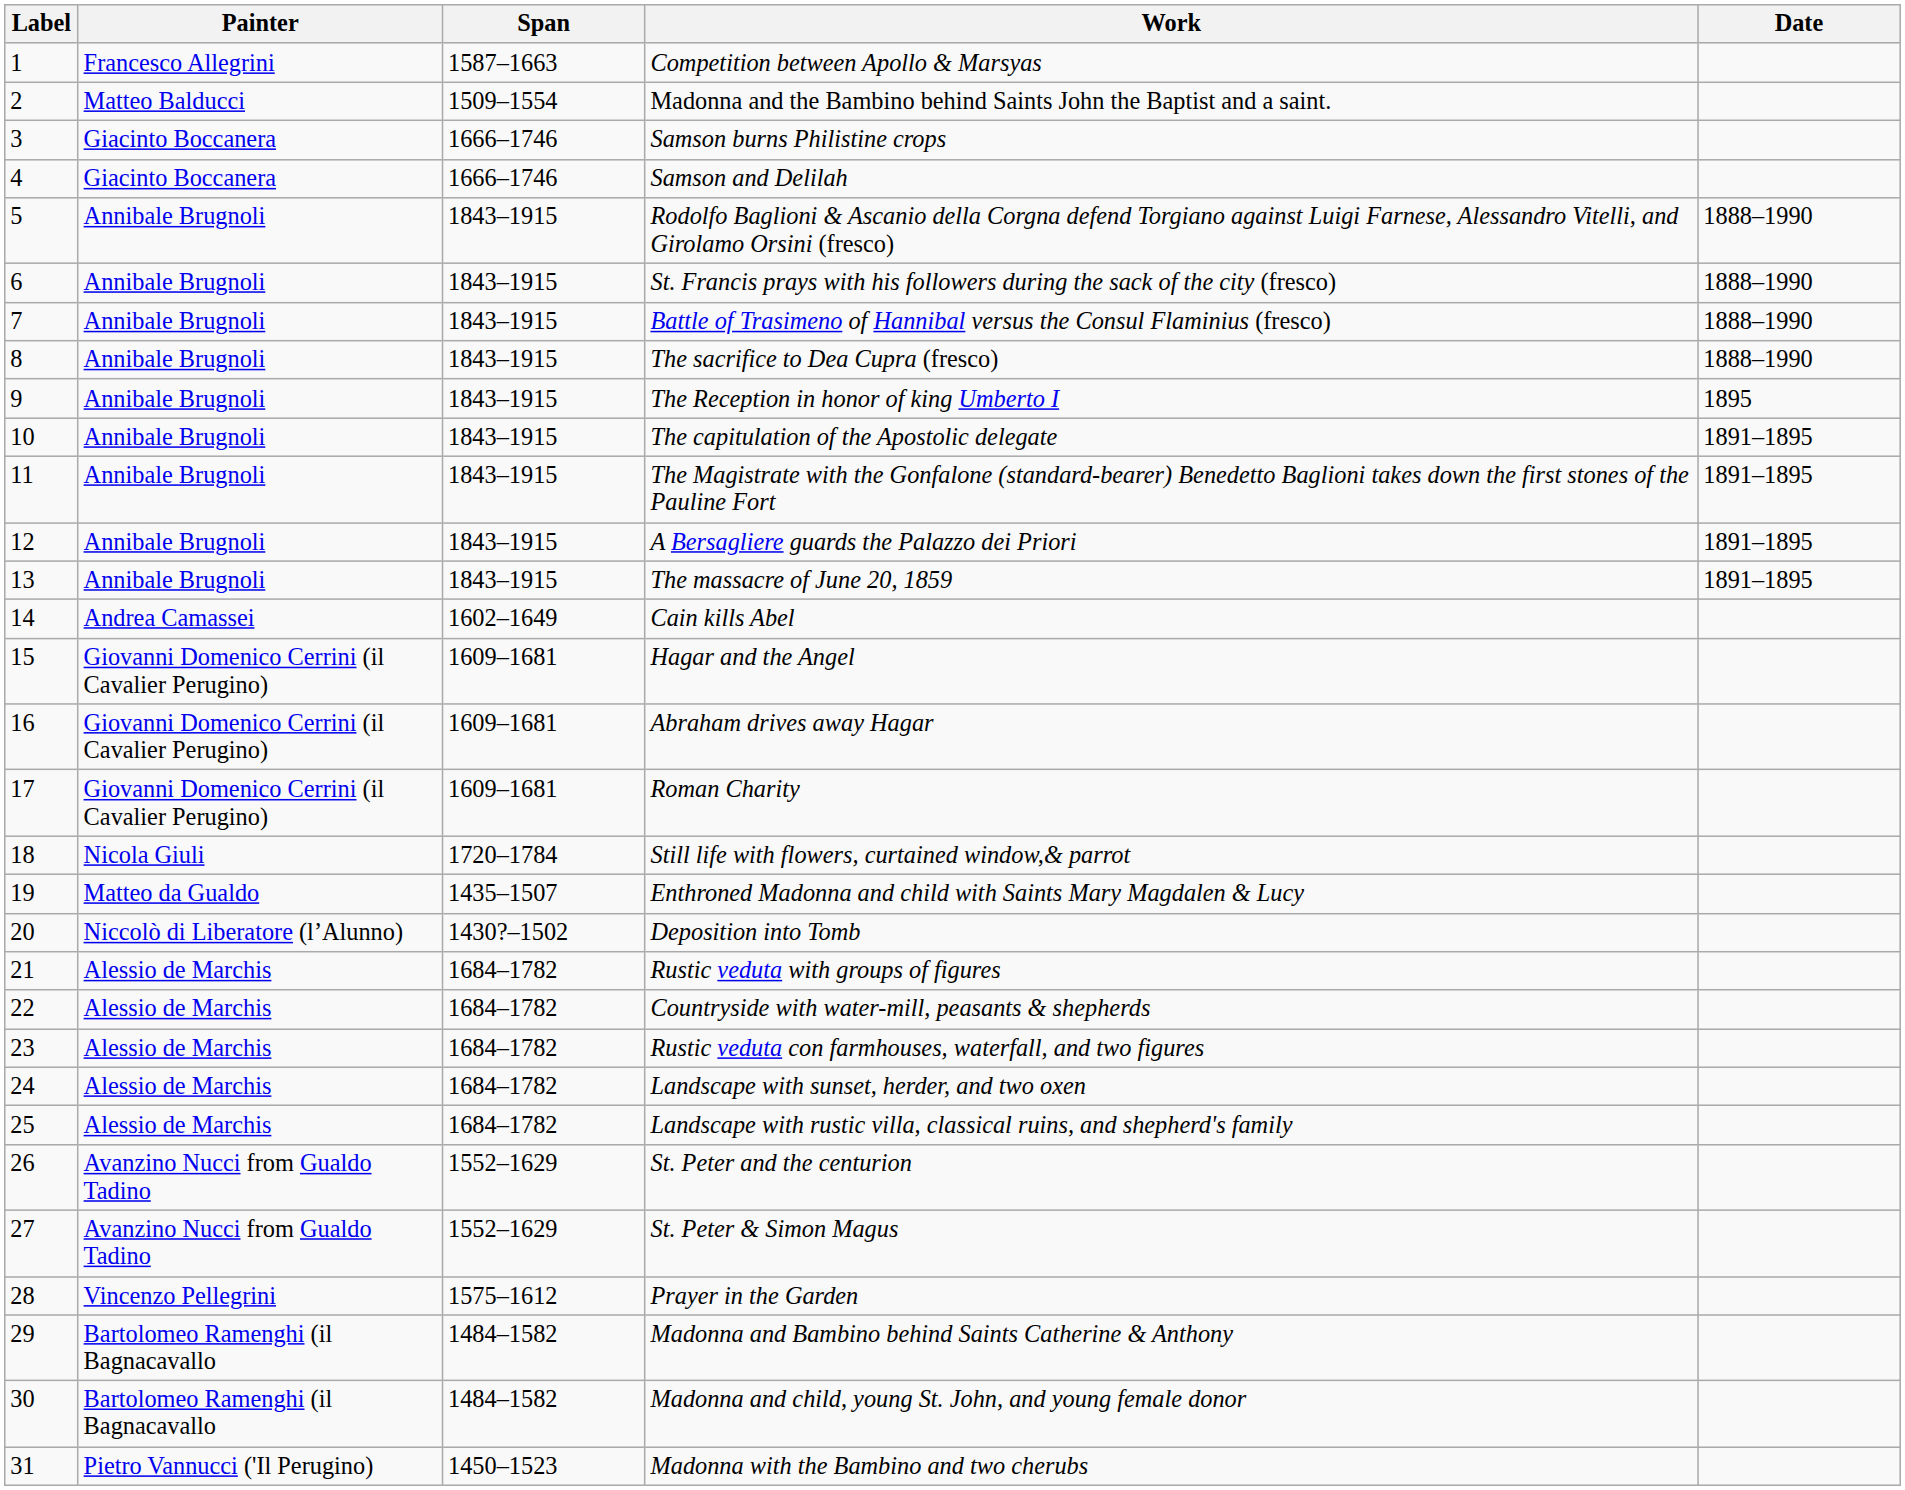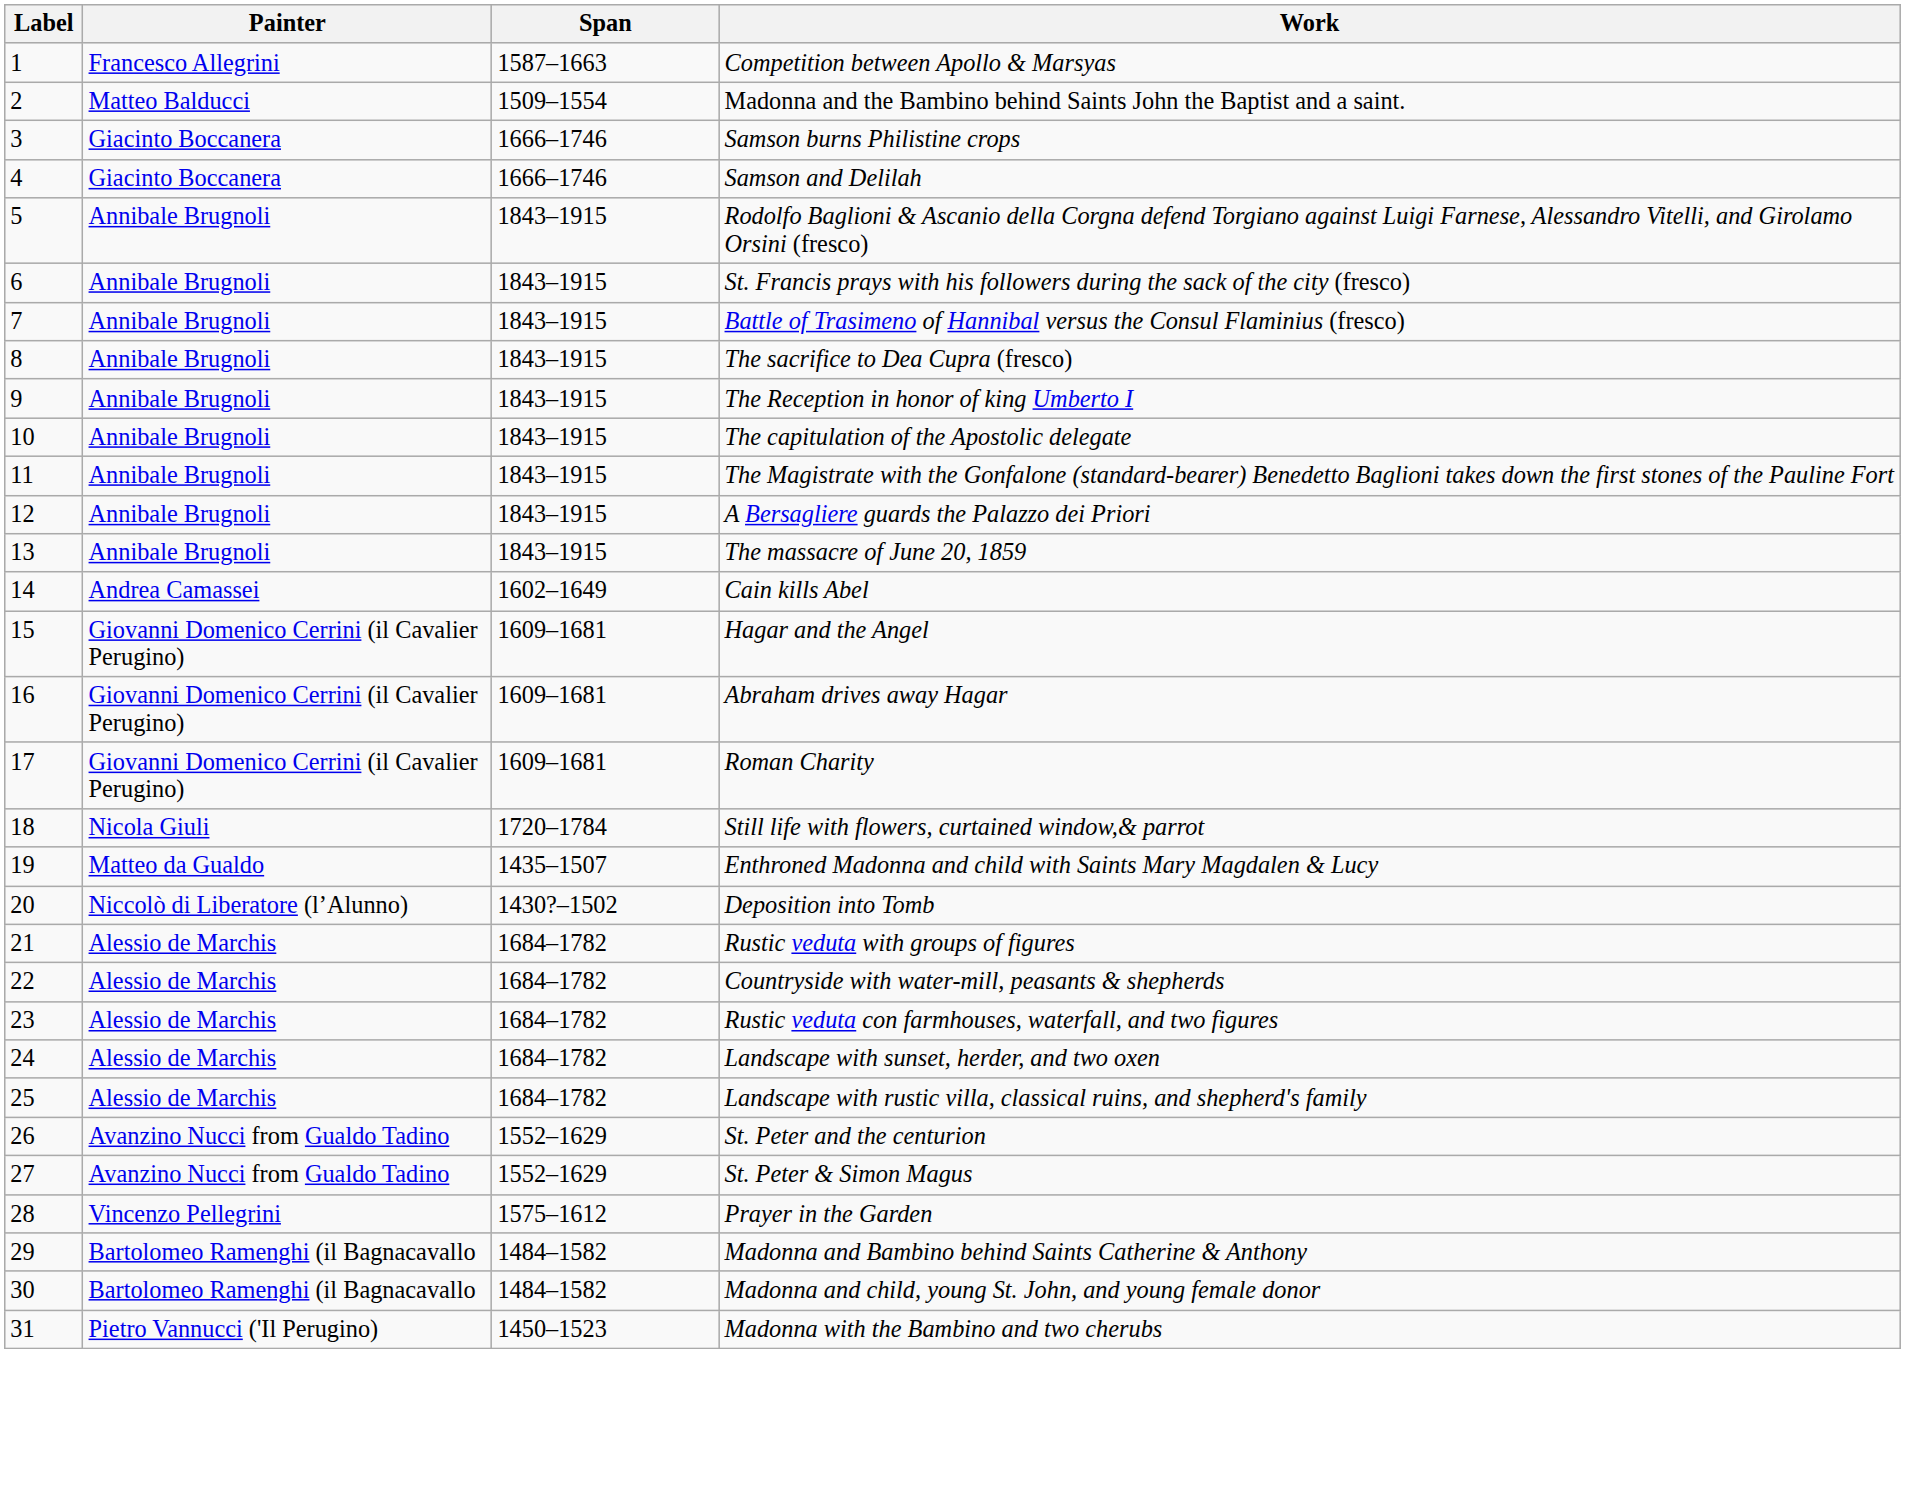 <table class=wikitable>
 <tr>
 <th width="2%">Label</th>
 <th width="18%">Painter</th>
 <th width="10%">Span</th>
 <th width="52%">Work</th>
-<th width="10%">Date</th>
 </tr>
 <tr valign="top">
 <td>1</td>
 <td><a href='#'>Francesco Allegrini</a></td>
 <td>1587–1663</td>
 <td><em>Competition between Apollo & Marsyas</em></td>
-<td></td>
 </tr>
 <tr valign="top">
 <td>2</td>
 <td><a href='#'>Matteo Balducci</a></td>
 <td>1509–1554</td>
 <td>Madonna and the Bambino behind Saints John the Baptist and a saint.</td>
-<td></td>
 </tr>
 <tr valign="top">
 <td>3</td>
 <td><a href='#'>Giacinto Boccanera</a></td>
 <td>1666–1746</td>
 <td><em>Samson burns Philistine crops</em></td>
-<td></td>
 </tr>
 <tr valign="top">
 <td>4</td>
 <td><a href='#'>Giacinto Boccanera</a></td>
 <td>1666–1746</td>
 <td><em>Samson and Delilah</em></td>
-<td></td>
 </tr>
 <tr valign="top">
 <td>5</td>
 <td><a href='#'>Annibale Brugnoli</a></td>
 <td>1843–1915</td>
 <td><em>Rodolfo Baglioni & Ascanio della Corgna defend Torgiano against Luigi Farnese, Alessandro Vitelli, and Girolamo Orsini</em> (fresco)</td>
-<td>1888–1990</td>
 </tr>
 <tr valign="top">
 <td>6</td>
 <td><a href='#'>Annibale Brugnoli</a></td>
 <td>1843–1915</td>
 <td><em>St. Francis prays with his followers during the sack of the city</em> (fresco)</td>
-<td>1888–1990</td>
 </tr>
 <tr valign="top">
 <td>7</td>
 <td><a href='#'>Annibale Brugnoli</a></td>
 <td>1843–1915</td>
 <td><em><a href='#'>Battle of Trasimeno</a> of <a href='#'>Hannibal</a> versus the Consul Flaminius</em> (fresco)</td>
-<td>1888–1990</td>
 </tr>
 <tr valign="top">
 <td>8</td>
 <td><a href='#'>Annibale Brugnoli</a></td>
 <td>1843–1915</td>
 <td><em>The sacrifice to Dea Cupra</em> (fresco)</td>
-<td>1888–1990</td>
 </tr>
 <tr valign="top">
 <td>9</td>
 <td><a href='#'>Annibale Brugnoli</a></td>
 <td>1843–1915</td>
 <td><em>The Reception in honor of king <a href='#'>Umberto I</a></em></td>
-<td>1895</td>
 </tr>
 <tr valign="top">
 <td>10</td>
 <td><a href='#'>Annibale Brugnoli</a></td>
 <td>1843–1915</td>
 <td><em>The capitulation of the Apostolic delegate</em></td>
-<td>1891–1895</td>
 </tr>
 <tr valign="top">
 <td>11</td>
 <td><a href='#'>Annibale Brugnoli</a></td>
 <td>1843–1915</td>
 <td><em>The Magistrate with the Gonfalone (standard-bearer) Benedetto Baglioni takes down the first stones of the Pauline Fort</em></td>
-<td>1891–1895</td>
 </tr>
 <tr valign="top">
 <td>12</td>
 <td><a href='#'>Annibale Brugnoli</a></td>
 <td>1843–1915</td>
 <td><em>A <a href='#'>Bersagliere</a> guards the Palazzo dei Priori</em></td>
-<td>1891–1895</td>
 </tr>
 <tr valign="top">
 <td>13</td>
 <td><a href='#'>Annibale Brugnoli</a></td>
 <td>1843–1915</td>
 <td><em>The massacre of June 20, 1859</em></td>
-<td>1891–1895</td>
 </tr>
 <tr valign="top">
 <td>14</td>
 <td><a href='#'>Andrea Camassei</a></td>
 <td>1602–1649</td>
 <td><em>Cain kills Abel</em></td>
-<td></td>
 </tr>
 <tr valign="top">
 <td>15</td>
 <td><a href='#'>Giovanni Domenico Cerrini</a> (il Cavalier Perugino)</td>
 <td>1609–1681</td>
 <td><em>Hagar and the Angel</em></td>
-<td></td>
 </tr>
 <tr valign="top">
 <td>16</td>
 <td><a href='#'>Giovanni Domenico Cerrini</a> (il Cavalier Perugino)</td>
 <td>1609–1681</td>
 <td><em>Abraham drives away Hagar</em></td>
-<td></td>
 </tr>
 <tr valign="top">
 <td>17</td>
 <td><a href='#'>Giovanni Domenico Cerrini</a> (il Cavalier Perugino)</td>
 <td>1609–1681</td>
 <td><em>Roman Charity</em></td>
-<td></td>
 </tr>
 <tr valign="top">
 <td>18</td>
 <td><a href='#'>Nicola Giuli</a></td>
 <td>1720–1784</td>
 <td><em>Still life with flowers, curtained window,& parrot</em></td>
-<td></td>
 </tr>
 <tr valign="top">
 <td>19</td>
 <td><a href='#'>Matteo da Gualdo</a></td>
 <td>1435–1507</td>
 <td><em>Enthroned Madonna and child with Saints Mary Magdalen & Lucy</em></td>
-<td></td>
 </tr>
 <tr valign="top">
 <td>20</td>
 <td><a href='#'>Niccolò di Liberatore</a> (l’Alunno)</td>
 <td>1430?–1502</td>
 <td><em>Deposition into Tomb</em></td>
-<td></td>
 </tr>
 <tr valign="top">
 <td>21</td>
 <td><a href='#'>Alessio de Marchis</a></td>
 <td>1684–1782</td>
 <td><em>Rustic <a href='#'>veduta</a> with groups of figures</em></td>
-<td></td>
 </tr>
 <tr valign="top">
 <td>22</td>
 <td><a href='#'>Alessio de Marchis</a></td>
 <td>1684–1782</td>
 <td><em>Countryside with water-mill, peasants & shepherds</em></td>
-<td></td>
 </tr>
 <tr valign="top">
 <td>23</td>
 <td><a href='#'>Alessio de Marchis</a></td>
 <td>1684–1782</td>
 <td><em>Rustic <a href='#'>veduta</a> con farmhouses, waterfall, and two figures</em></td>
-<td></td>
 </tr>
 <tr valign="top">
 <td>24</td>
 <td><a href='#'>Alessio de Marchis</a></td>
 <td>1684–1782</td>
 <td><em>Landscape with sunset, herder, and two oxen</em></td>
-<td></td>
 </tr>
 <tr valign="top">
 <td>25</td>
 <td><a href='#'>Alessio de Marchis</a></td>
 <td>1684–1782</td>
 <td><em>Landscape with rustic villa, classical ruins, and shepherd's family</em></td>
-<td></td>
 </tr>
 <tr valign="top">
 <td>26</td>
 <td><a href='#'>Avanzino Nucci</a> from <a href='#'>Gualdo Tadino</a></td>
 <td>1552–1629</td>
 <td><em>St. Peter and the centurion</em></td>
-<td></td>
 </tr>
 <tr valign="top">
 <td>27</td>
 <td><a href='#'>Avanzino Nucci</a> from <a href='#'>Gualdo Tadino</a></td>
 <td>1552–1629</td>
 <td><em>St. Peter & Simon Magus</em></td>
-<td></td>
 </tr>
 <tr valign="top">
 <td>28</td>
 <td><a href='#'>Vincenzo Pellegrini</a></td>
 <td>1575–1612</td>
 <td><em>Prayer in the Garden</em></td>
-<td></td>
 </tr>
 <tr valign="top">
 <td>29</td>
 <td><a href='#'>Bartolomeo Ramenghi</a> (il Bagnacavallo</td>
 <td>1484–1582</td>
 <td><em>Madonna and Bambino behind Saints Catherine & Anthony</em></td>
-<td></td>
 </tr>
 <tr valign="top">
 <td>30</td>
 <td><a href='#'>Bartolomeo Ramenghi</a> (il Bagnacavallo</td>
 <td>1484–1582</td>
 <td><em>Madonna and child, young St. John, and young female donor</em></td>
-<td></td>
 </tr>
 <tr valign="top">
 <td>31</td>
 <td><a href='#'>Pietro Vannucci</a> ('Il Perugino)</td>
 <td>1450–1523</td>
 <td><em>Madonna with the Bambino and two cherubs</em></td>
-<td></td>
 </tr>
 </table>
